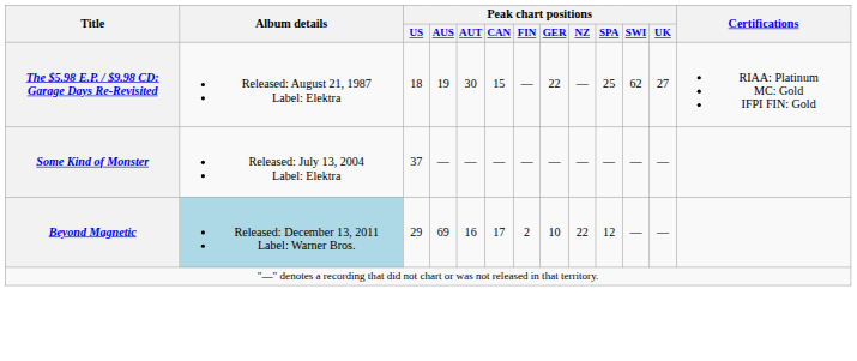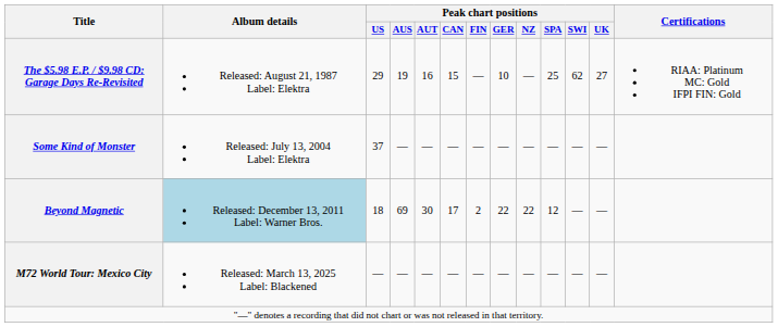 <table class="wikitable plainrowheaders" style="text-align:center;" border="1">
 <tr>
 <th scope="col" rowspan="2" style="width:14em;">Title</th>
 <th scope="col" rowspan="2" style="width:18em;">Album details</th>
 <th scope="col" colspan="10">Peak chart positions</th>
 <th scope="col" rowspan="2" style="width:14em;"><a href='#'>Certifications</a></th>
 </tr>
 <tr>
 <th scope="col" style="width:2em;font-size:90%;"><a href='#'>US</a><br></th>
 <th scope="col" style="width:2em;font-size:90%;"><a href='#'>AUS</a><br></th>
 <th scope="col" style="width:2em;font-size:90%;"><a href='#'>AUT</a><br></th>
 <th scope="col" style="width:2em;font-size:90%;"><a href='#'>CAN</a><br></th>
 <th scope="col" style="width:2em;font-size:90%;"><a href='#'>FIN</a><br></th>
 <th scope="col" style="width:2em;font-size:90%;"><a href='#'>GER</a><br></th>
 <th scope="col" style="width:2em;font-size:90%;"><a href='#'>NZ</a><br></th>
 <th scope="col" style="width:2em;font-size:90%;"><a href='#'>SPA</a><br></th>
 <th scope="col" style="width:2em;font-size:90%;"><a href='#'>SWI</a><br></th>
 <th scope="col" style="width:2em;font-size:90%;"><a href='#'>UK</a><br></th>
 </tr>
 <tr>
 <th scope="row"><em><a href='#'>The $5.98 E.P. / $9.98 CD: Garage Days Re-Revisited</a></em></th>
 <td><br><ul><li>Released: August 21, 1987</li><li>Label: Elektra</li></ul></td>
-<td>18</td>
+<td>29</td>
 <td>19</td>
-<td>30</td>
+<td>16</td>
 <td>15</td>
 <td>—</td>
-<td>22</td>
+<td>10</td>
 <td>—</td>
 <td>25</td>
 <td>62</td>
 <td>27</td>
 <td><br><ul><li>RIAA: Platinum</li><li>MC: Gold</li><li>IFPI FIN: Gold</li></ul></td>
 </tr>
 <tr>
 <th scope="row"><em><a href='#'>Some Kind of Monster</a></em></th>
 <td><br><ul><li>Released: July 13, 2004</li><li>Label: Elektra</li></ul></td>
 <td>37</td>
 <td>—</td>
 <td>—</td>
 <td>—</td>
 <td>—</td>
 <td>—</td>
 <td>—</td>
 <td>—</td>
 <td>—</td>
 <td>—</td>
 <td></td>
 </tr>
 <tr>
 <th scope="row"><em><a href='#'>Beyond Magnetic</a></em></th>
 <td style="background: lightblue;"><br><ul><li>Released: December 13, 2011</li><li>Label: Warner Bros.</li></ul></td>
-<td>29</td>
+<td>18</td>
 <td>69</td>
-<td>16</td>
+<td>30</td>
 <td>17</td>
 <td>2</td>
-<td>10</td>
+<td>22</td>
 <td>22</td>
 <td>12<br></td>
+<td>—</td>
+<td>—</td>
+<td></td>
+</tr>
+<tr>
+<th scope="row"><em>M72 World Tour: Mexico City</em></th>
+<td><br><ul><li>Released: March 13, 2025</li><li>Label: Blackened</li></ul></td>
+<td>—</td>
+<td>—</td>
+<td>—</td>
+<td>—</td>
+<td>—</td>
+<td>—</td>
+<td>—</td>
+<td>—</td>
 <td>—</td>
 <td>—</td>
 <td></td>
 </tr>
 <tr>
 <td colspan="13" style="font-size:90%">"—" denotes a recording that did not chart or was not released in that territory.</td>
 </tr>
 </table>
